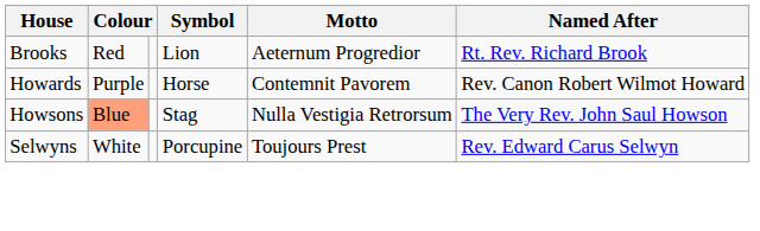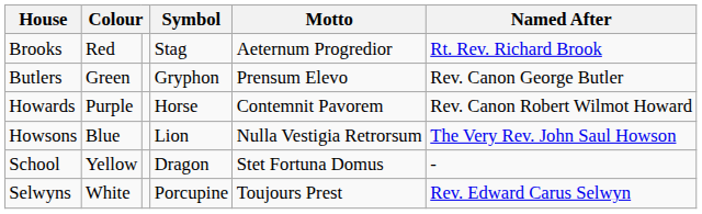 <table class="wikitable">
 <tr>
 <th>House</th>
 <th colspan="2">Colour</th>
 <th>Symbol</th>
 <th>Motto</th>
 <th><strong>Named After</strong></th>
 </tr>
 <tr>
 <td>Brooks</td>
 <td>Red</td>
 <td></td>
-<td>Lion</td>
+<td>Stag</td>
 <td>Aeternum Progredior</td>
 <td><a href='#'>Rt. Rev. Richard Brook</a></td>
+</tr>
+<tr>
+<td>Butlers</td>
+<td>Green</td>
+<td></td>
+<td>Gryphon</td>
+<td>Prensum Elevo</td>
+<td>Rev. Canon George Butler</td>
 </tr>
 <tr>
 <td>Howards</td>
 <td>Purple</td>
 <td></td>
 <td>Horse</td>
 <td>Contemnit Pavorem</td>
 <td>Rev. Canon Robert Wilmot Howard</td>
 </tr>
 <tr>
 <td>Howsons</td>
-<td style="background: lightsalmon;">Blue</td>
+<td>Blue</td>
 <td></td>
-<td>Stag</td>
+<td>Lion</td>
 <td>Nulla Vestigia Retrorsum</td>
 <td><a href='#'>The Very Rev. John Saul Howson</a></td>
+</tr>
+<tr>
+<td>School</td>
+<td>Yellow</td>
+<td></td>
+<td>Dragon</td>
+<td>Stet Fortuna Domus</td>
+<td><em>- </em></td>
 </tr>
 <tr>
 <td>Selwyns</td>
 <td>White</td>
 <td></td>
 <td>Porcupine</td>
 <td>Toujours Prest</td>
 <td><a href='#'>Rev. Edward Carus Selwyn</a></td>
 </tr>
 </table>
